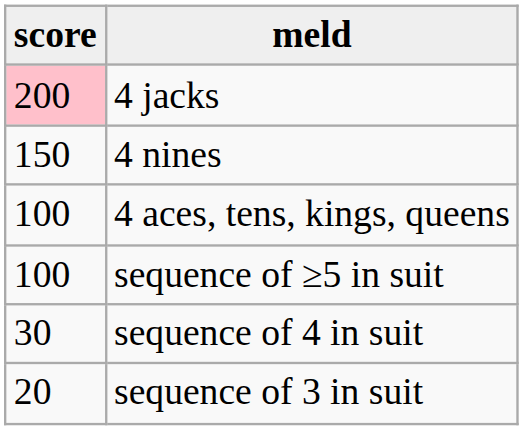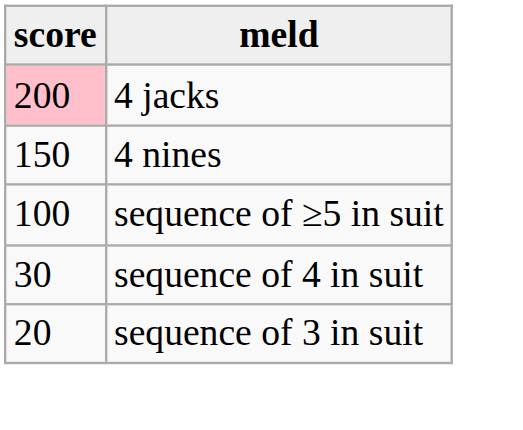 <table class="wikitable" align="left" style="margin-right:0.5em">
 <tr>
 <th style="background:#efefef;"><strong>score</strong></th>
 <th style="background:#efefef;"><strong>meld</strong></th>
 </tr>
 <tr>
 <td style="background: pink;">200</td>
 <td>4 jacks</td>
 </tr>
 <tr>
 <td>150</td>
 <td>4 nines</td>
 </tr>
 <tr>
 <td>100</td>
-<td>4 aces, tens, kings, queens</td>
-</tr>
-<tr>
-<td>100</td>
 <td>sequence of ≥5 in suit</td>
 </tr>
 <tr>
 <td>30</td>
 <td>sequence of 4 in suit</td>
 </tr>
 <tr>
 <td>20</td>
 <td>sequence of 3 in suit</td>
 </tr>
 </table>
